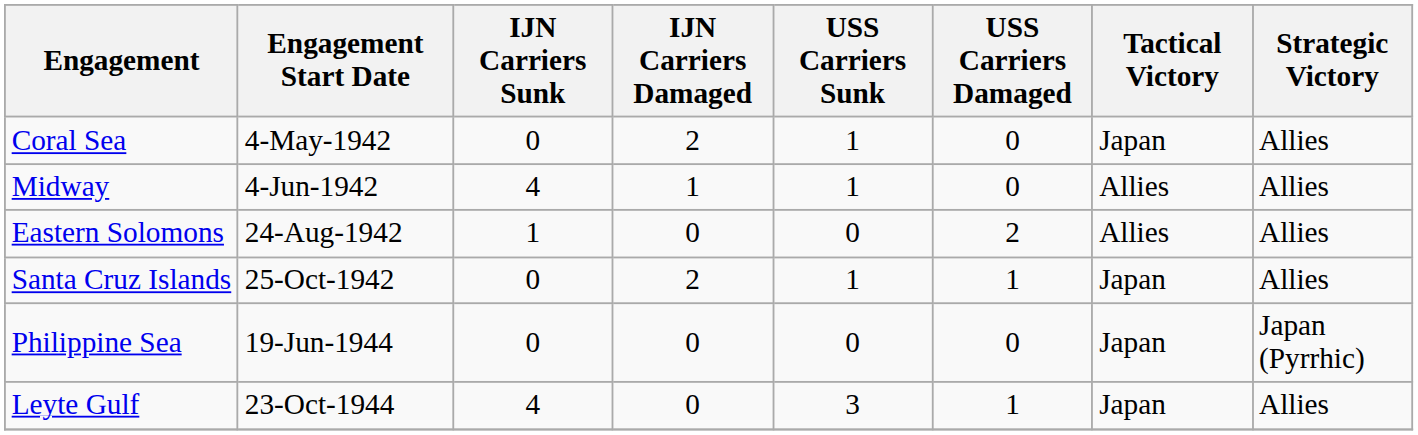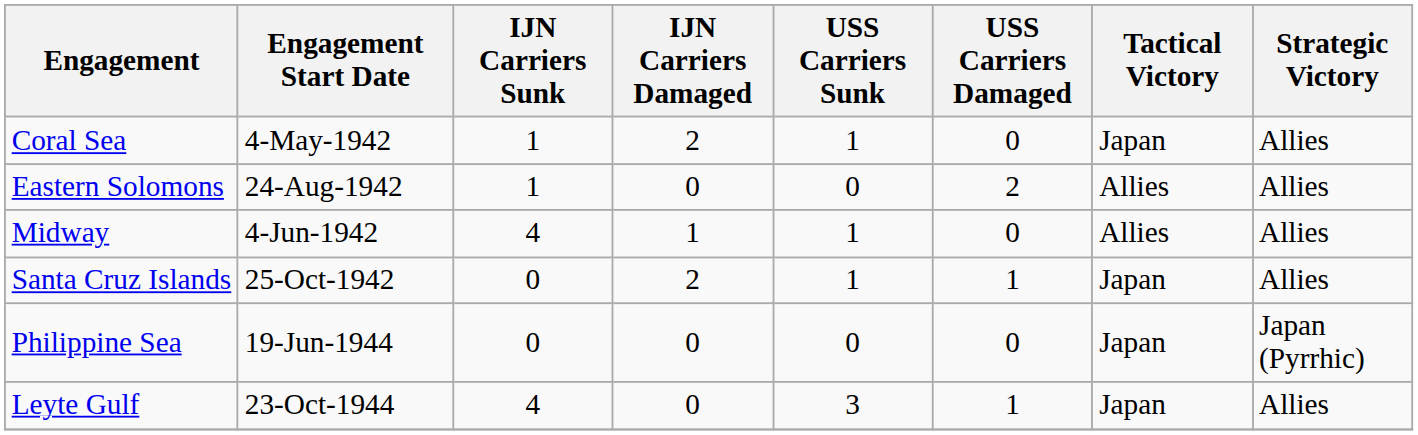 <table class="wikitable" style="margin-left: auto; margin-right: auto;">
 <tr>
 <th scope="col" width="120px">Engagement</th>
 <th scope="col" width="110px">Engagement Start Date</th>
 <th scope="col" width="80px">IJN Carriers Sunk</th>
 <th scope="col" width="80px">IJN Carriers Damaged</th>
 <th scope="col" width="80px">USS Carriers Sunk</th>
 <th scope="col" width="80px">USS Carriers Damaged</th>
 <th scope="col" width="80px">Tactical Victory</th>
 <th scope="col" width="80px">Strategic Victory</th>
 </tr>
 <tr>
 <td><a href='#'>Coral Sea</a></td>
 <td>4-May-1942</td>
-<td align="center">0</td>
+<td align="center">1</td>
 <td align="center">2</td>
 <td align="center">1</td>
 <td align="center">0</td>
 <td>Japan</td>
+<td>Allies</td>
+</tr>
+<tr>
+<td><a href='#'>Eastern Solomons</a></td>
+<td>24-Aug-1942</td>
+<td align="center">1</td>
+<td align="center">0</td>
+<td align="center">0</td>
+<td align="center">2</td>
+<td>Allies</td>
 <td>Allies</td>
 </tr>
 <tr>
 <td><a href='#'>Midway</a></td>
 <td>4-Jun-1942</td>
 <td align="center">4</td>
 <td align="center">1</td>
 <td align="center">1</td>
 <td align="center">0</td>
-<td>Allies</td>
-<td>Allies</td>
-</tr>
-<tr>
-<td><a href='#'>Eastern Solomons</a></td>
-<td>24-Aug-1942</td>
-<td align="center">1</td>
-<td align="center">0</td>
-<td align="center">0</td>
-<td align="center">2</td>
 <td>Allies</td>
 <td>Allies</td>
 </tr>
 <tr>
 <td><a href='#'>Santa Cruz Islands</a></td>
 <td>25-Oct-1942</td>
 <td align="center">0</td>
 <td align="center">2</td>
 <td align="center">1</td>
 <td align="center">1</td>
 <td>Japan</td>
 <td>Allies</td>
 </tr>
 <tr>
 <td><a href='#'>Philippine Sea</a></td>
 <td>19-Jun-1944</td>
 <td align="center">0</td>
 <td align="center">0</td>
 <td align="center">0</td>
 <td align="center">0</td>
 <td>Japan</td>
 <td>Japan (Pyrrhic)</td>
 </tr>
 <tr>
 <td><a href='#'>Leyte Gulf</a></td>
 <td>23-Oct-1944</td>
 <td align="center">4</td>
 <td align="center">0</td>
 <td align="center">3</td>
 <td align="center">1</td>
 <td>Japan</td>
 <td>Allies</td>
 </tr>
 <tr>
 </tr>
 </table>
